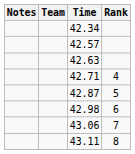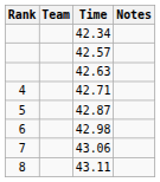 <table class="wikitable sortable plainrowheaders" style="text-align:center">
 <tr>
-<th scope="col">Notes</th>
+<th scope="col">Rank</th>
 <th scope="col">Team</th>
 <th scope="col">Time</th>
-<th scope="col">Rank</th>
+<th scope="col">Notes</th>
 </tr>
 <tr>
 <td></td>
 <td></td>
 <td>42.34</td>
 <td></td>
 </tr>
 <tr>
 <td></td>
 <td></td>
 <td>42.57</td>
 <td></td>
 </tr>
 <tr>
 <td></td>
 <td></td>
 <td>42.63</td>
 <td></td>
 </tr>
 <tr>
-<td></td>
+<td>4</td>
 <td></td>
 <td>42.71</td>
-<td>4</td>
+<td></td>
 </tr>
 <tr>
-<td></td>
+<td>5</td>
 <td></td>
 <td>42.87</td>
-<td>5</td>
+<td></td>
 </tr>
 <tr>
-<td></td>
+<td>6</td>
 <td></td>
 <td>42.98</td>
-<td>6</td>
+<td></td>
 </tr>
 <tr>
-<td></td>
+<td>7</td>
 <td></td>
 <td>43.06</td>
-<td>7</td>
+<td></td>
 </tr>
 <tr>
-<td></td>
+<td>8</td>
 <td></td>
 <td>43.11</td>
-<td>8</td>
+<td></td>
 </tr>
 </table>
